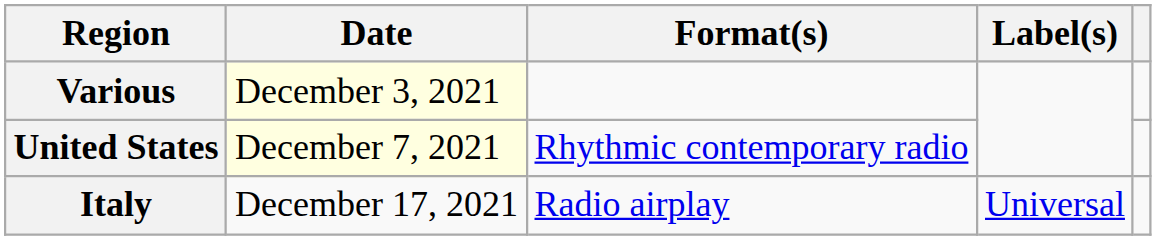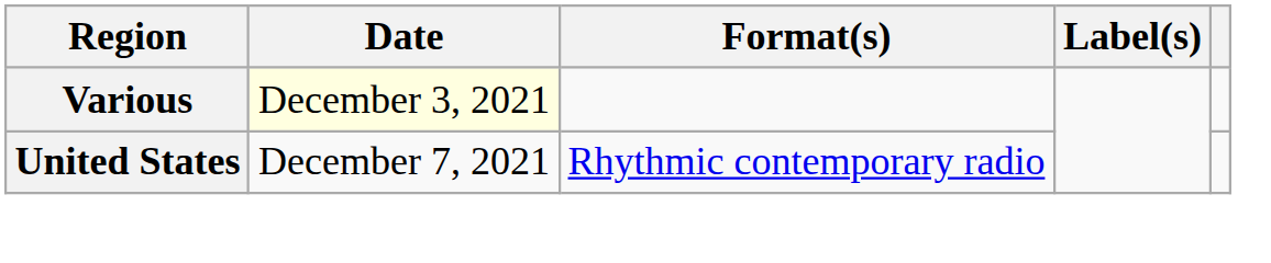 <table class="wikitable plainrowheaders">
 <tr>
 <th scope="col">Region</th>
 <th scope="col">Date</th>
 <th scope="col">Format(s)</th>
 <th scope="col">Label(s)</th>
 <th scope="col"></th>
 </tr>
 <tr>
 <th scope="row">Various</th>
 <td style="background: lightyellow;">December 3, 2021</td>
 <td></td>
 <td rowspan="2"></td>
 <td align="center"></td>
 </tr>
 <tr>
 <th scope="row">United States</th>
-<td style="background: lightyellow;">December 7, 2021</td>
+<td>December 7, 2021</td>
 <td><a href='#'>Rhythmic contemporary radio</a></td>
 <td align="center"></td>
 </tr>
-<tr>
-<th scope="row">Italy</th>
-<td>December 17, 2021</td>
-<td><a href='#'>Radio airplay</a></td>
-<td><a href='#'>Universal</a></td>
-<td align="center"></td>
-</tr>
 </table>
